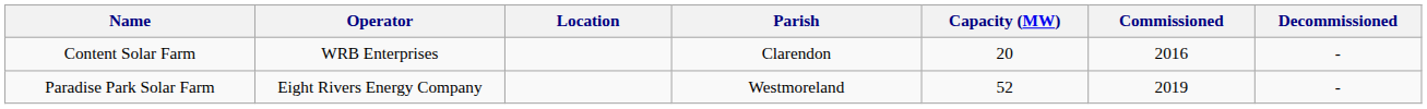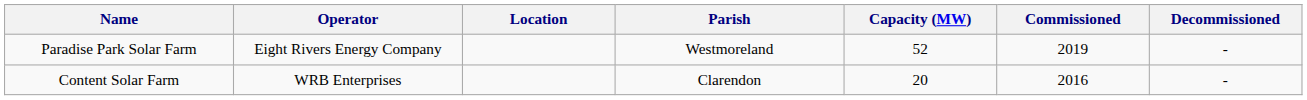 <table class="wikitable sortable" style="font-size:90%;border:0px;text-align:center;line-height:150%;">
 <tr>
 <th width="15%" height="17" style="background: #f2f2f2; color: #000080">Name</th>
 <th width="15%" height="17" style="background: #f2f2f2; color: #000080">Operator</th>
 <th class="unsortable" width="10%" height="17" style="background: #f2f2f2; color: #000080">Location</th>
 <th width="15%" height="17" style="background: #f2f2f2; color: #000080">Parish</th>
 <th width="10%" height="17" style="background: #f2f2f2; color: #000080">Capacity (<a href='#'>MW</a>)</th>
 <th width="10%" height="17" style="background: #f2f2f2; color: #000080">Commissioned</th>
 <th width="10%" height="17" style="background: #f2f2f2; color: #000080">Decommissioned</th>
 </tr>
 <tr>
+<td>Paradise Park Solar Farm</td>
+<td>Eight Rivers Energy Company</td>
+<td></td>
+<td>Westmoreland</td>
+<td>52</td>
+<td>2019</td>
+<td>-</td>
+</tr>
+<tr>
 <td>Content Solar Farm</td>
 <td>WRB Enterprises</td>
 <td></td>
 <td>Clarendon</td>
 <td>20</td>
 <td>2016</td>
 <td>-</td>
 </tr>
-<tr>
-<td>Paradise Park Solar Farm</td>
-<td>Eight Rivers Energy Company</td>
-<td></td>
-<td>Westmoreland</td>
-<td>52</td>
-<td>2019</td>
-<td>-</td>
-</tr>
 </table>
